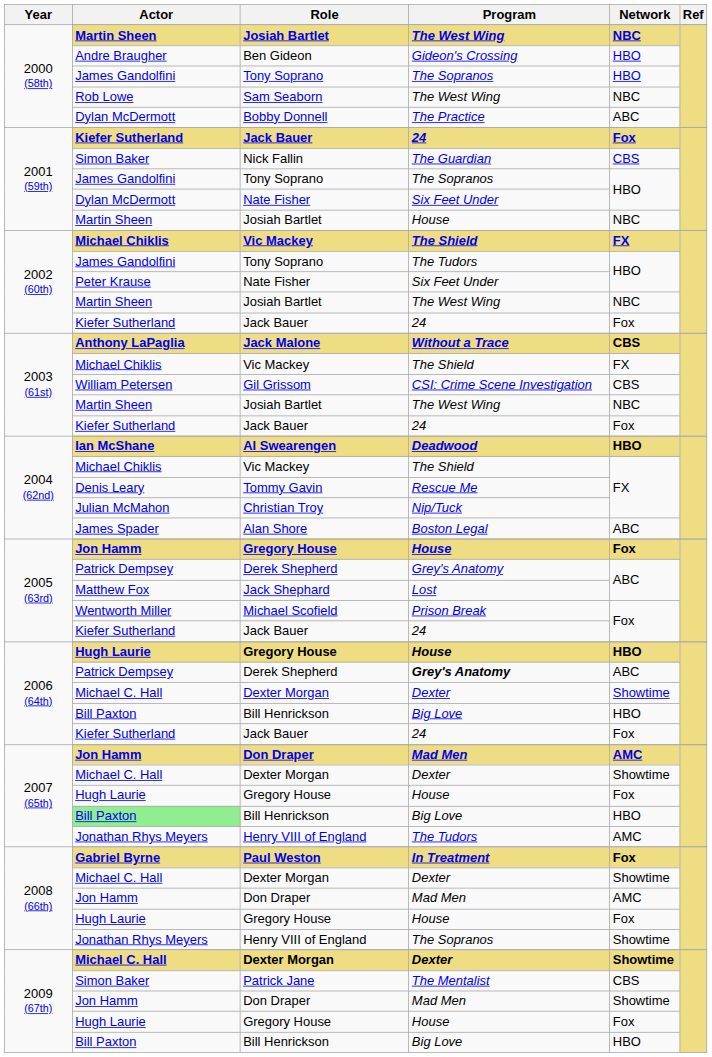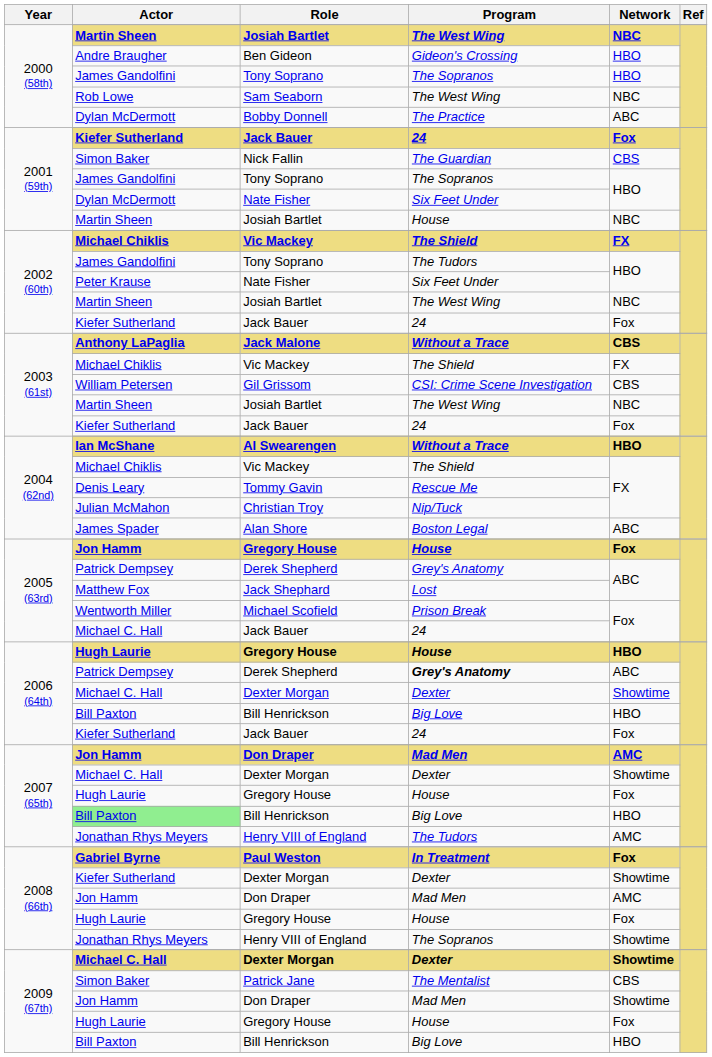 <table class="wikitable">
 <tr>
 <th style="width:10%;">Year</th>
 <th style="width:25%;">Actor</th>
 <th style="width:25%;">Role</th>
 <th style="width:30%;">Program</th>
 <th style="width:10%;">Network</th>
 <th style="width:5%;">Ref</th>
 </tr>
 <tr>
 <td rowspan="6" style="text-align:center;">2000 <br><small><a href='#'>(58th)</a></small></td>
 </tr>
 <tr style="background:#EEDD82;">
 <td><strong><a href='#'>Martin Sheen</a> </strong></td>
 <td><strong><a href='#'>Josiah Bartlet</a></strong></td>
 <td><strong><em><a href='#'>The West Wing</a></em></strong></td>
 <td><strong><a href='#'>NBC</a></strong></td>
 <td rowspan="5"></td>
 </tr>
 <tr>
 <td><a href='#'>Andre Braugher</a></td>
 <td>Ben Gideon</td>
 <td><em><a href='#'>Gideon's Crossing</a></em></td>
 <td><a href='#'>HBO</a></td>
 </tr>
 <tr>
 <td><a href='#'>James Gandolfini</a></td>
 <td><a href='#'>Tony Soprano</a></td>
 <td><em><a href='#'>The Sopranos</a></em></td>
 <td><a href='#'>HBO</a></td>
 </tr>
 <tr>
 <td><a href='#'>Rob Lowe</a></td>
 <td><a href='#'>Sam Seaborn</a></td>
 <td><em>The West Wing</em></td>
 <td>NBC</td>
 </tr>
 <tr>
 <td><a href='#'>Dylan McDermott</a></td>
 <td><a href='#'>Bobby Donnell</a></td>
 <td><em><a href='#'>The Practice</a></em></td>
 <td>ABC</td>
 </tr>
 <tr>
 <td rowspan="6" style="text-align:center;">2001 <br><small><a href='#'>(59th)</a></small></td>
 </tr>
 <tr style="background:#EEDD82;">
 <td><strong><a href='#'>Kiefer Sutherland</a> </strong></td>
 <td><strong><a href='#'>Jack Bauer</a></strong></td>
 <td><strong><em><a href='#'>24</a></em></strong></td>
 <td><strong><a href='#'>Fox</a></strong></td>
 <td rowspan="5"></td>
 </tr>
 <tr>
 <td><a href='#'>Simon Baker</a></td>
 <td>Nick Fallin</td>
 <td><em><a href='#'>The Guardian</a></em></td>
 <td><a href='#'>CBS</a></td>
 </tr>
 <tr>
 <td><a href='#'>James Gandolfini</a></td>
 <td>Tony Soprano</td>
 <td><em>The Sopranos</em></td>
 <td rowspan="2">HBO</td>
 </tr>
 <tr>
 <td><a href='#'>Dylan McDermott</a></td>
 <td><a href='#'>Nate Fisher</a></td>
 <td><em><a href='#'>Six Feet Under</a></em></td>
 </tr>
 <tr>
 <td><a href='#'>Martin Sheen</a></td>
 <td>Josiah Bartlet</td>
 <td><em>House</em></td>
 <td>NBC</td>
 </tr>
 <tr>
 <td rowspan="6" style="text-align:center;">2002 <br><small><a href='#'>(60th)</a></small></td>
 </tr>
 <tr style="background:#EEDD82;">
 <td><strong><a href='#'>Michael Chiklis</a> </strong></td>
 <td><strong><a href='#'>Vic Mackey</a></strong></td>
 <td><strong><em><a href='#'>The Shield</a></em></strong></td>
 <td><strong><a href='#'>FX</a></strong></td>
 <td rowspan="5"></td>
 </tr>
 <tr>
 <td><a href='#'>James Gandolfini</a></td>
 <td>Tony Soprano</td>
 <td><em>The Tudors</em></td>
 <td rowspan="2">HBO</td>
 </tr>
 <tr>
 <td><a href='#'>Peter Krause</a></td>
 <td>Nate Fisher</td>
 <td><em>Six Feet Under</em></td>
 </tr>
 <tr>
 <td><a href='#'>Martin Sheen</a></td>
 <td>Josiah Bartlet</td>
 <td><em>The West Wing</em></td>
 <td>NBC</td>
 </tr>
 <tr>
 <td><a href='#'>Kiefer Sutherland</a></td>
 <td>Jack Bauer</td>
 <td><em>24</em></td>
 <td>Fox</td>
 </tr>
 <tr>
 <td rowspan="6" style="text-align:center;">2003 <br><small><a href='#'>(61st)</a></small></td>
 </tr>
 <tr style="background:#EEDD82;">
 <td><strong><a href='#'>Anthony LaPaglia</a> </strong></td>
 <td><strong><a href='#'>Jack Malone</a></strong></td>
 <td><strong><em><a href='#'>Without a Trace</a></em></strong></td>
 <td><strong>CBS</strong></td>
 <td rowspan="5"></td>
 </tr>
 <tr>
 <td><a href='#'>Michael Chiklis</a></td>
 <td>Vic Mackey</td>
 <td><em>The Shield</em></td>
 <td>FX</td>
 </tr>
 <tr>
 <td><a href='#'>William Petersen</a></td>
 <td><a href='#'>Gil Grissom</a></td>
 <td><em><a href='#'>CSI: Crime Scene Investigation</a></em></td>
 <td>CBS</td>
 </tr>
 <tr>
 <td><a href='#'>Martin Sheen</a></td>
 <td>Josiah Bartlet</td>
 <td><em>The West Wing</em></td>
 <td>NBC</td>
 </tr>
 <tr>
 <td><a href='#'>Kiefer Sutherland</a></td>
 <td>Jack Bauer</td>
 <td><em>24</em></td>
 <td>Fox</td>
 </tr>
 <tr>
 <td rowspan="6" style="text-align:center;">2004 <br><small><a href='#'>(62nd)</a></small></td>
 </tr>
 <tr style="background:#EEDD82;">
 <td><strong><a href='#'>Ian McShane</a> </strong></td>
 <td><strong><a href='#'>Al Swearengen</a></strong></td>
-<td><strong><em><a href='#'>Deadwood</a></em></strong></td>
+<td><strong><em><a href='#'>Without a Trace</a></em></strong></td>
 <td><strong>HBO</strong></td>
 <td rowspan="5"></td>
 </tr>
 <tr>
 <td><a href='#'>Michael Chiklis</a></td>
 <td>Vic Mackey</td>
 <td><em>The Shield</em></td>
 <td rowspan="3">FX</td>
 </tr>
 <tr>
 <td><a href='#'>Denis Leary</a></td>
 <td><a href='#'>Tommy Gavin</a></td>
 <td><em><a href='#'>Rescue Me</a></em></td>
 </tr>
 <tr>
 <td><a href='#'>Julian McMahon</a></td>
 <td><a href='#'>Christian Troy</a></td>
 <td><em><a href='#'>Nip/Tuck</a></em></td>
 </tr>
 <tr>
 <td><a href='#'>James Spader</a></td>
 <td><a href='#'>Alan Shore</a></td>
 <td><em><a href='#'>Boston Legal</a></em></td>
 <td>ABC</td>
 </tr>
 <tr>
 <td rowspan="6" style="text-align:center;">2005 <br><small><a href='#'>(63rd)</a></small></td>
 </tr>
 <tr style="background:#EEDD82;">
 <td><strong><a href='#'>Jon Hamm</a> </strong></td>
 <td><strong><a href='#'>Gregory House</a></strong></td>
 <td><strong><em><a href='#'>House</a></em></strong></td>
 <td><strong>Fox</strong></td>
 <td rowspan="5"></td>
 </tr>
 <tr>
 <td><a href='#'>Patrick Dempsey</a></td>
 <td><a href='#'>Derek Shepherd</a></td>
 <td><em><a href='#'>Grey's Anatomy</a></em></td>
 <td rowspan="2">ABC</td>
 </tr>
 <tr>
 <td><a href='#'>Matthew Fox</a></td>
 <td><a href='#'>Jack Shephard</a></td>
 <td><em><a href='#'>Lost</a></em></td>
 </tr>
 <tr>
 <td><a href='#'>Wentworth Miller</a></td>
 <td><a href='#'>Michael Scofield</a></td>
 <td><em><a href='#'>Prison Break</a></em></td>
 <td rowspan="2">Fox</td>
 </tr>
 <tr>
-<td><a href='#'>Kiefer Sutherland</a></td>
+<td><a href='#'>Michael C. Hall</a></td>
 <td>Jack Bauer</td>
 <td><em>24</em></td>
 </tr>
 <tr>
 <td rowspan="6" style="text-align:center;">2006 <br><small><a href='#'>(64th)</a></small></td>
 </tr>
 <tr style="background:#EEDD82;">
 <td><strong><a href='#'>Hugh Laurie</a> </strong></td>
 <td><strong>Gregory House</strong></td>
 <td><strong><em>House</em></strong></td>
 <td><strong>HBO</strong></td>
 <td rowspan="5"></td>
 </tr>
 <tr>
 <td><a href='#'>Patrick Dempsey</a></td>
 <td>Derek Shepherd</td>
 <td><strong><em>Grey's Anatomy</em></strong></td>
 <td>ABC</td>
 </tr>
 <tr>
 <td><a href='#'>Michael C. Hall</a></td>
 <td><a href='#'>Dexter Morgan</a></td>
 <td><em><a href='#'>Dexter</a></em></td>
 <td><a href='#'>Showtime</a></td>
 </tr>
 <tr>
 <td><a href='#'>Bill Paxton</a></td>
 <td>Bill Henrickson</td>
 <td><em><a href='#'>Big Love</a></em></td>
 <td>HBO</td>
 </tr>
 <tr>
 <td><a href='#'>Kiefer Sutherland</a></td>
 <td>Jack Bauer</td>
 <td><em>24</em></td>
 <td>Fox</td>
 </tr>
 <tr>
 <td rowspan="6" style="text-align:center;">2007 <br><small><a href='#'>(65th)</a></small></td>
 </tr>
 <tr style="background:#EEDD82;">
 <td><strong><a href='#'>Jon Hamm</a> </strong></td>
 <td><strong><a href='#'>Don Draper</a></strong></td>
 <td><strong><em><a href='#'>Mad Men</a></em></strong></td>
 <td><strong><a href='#'>AMC</a></strong></td>
 <td rowspan="5"></td>
 </tr>
 <tr>
 <td><a href='#'>Michael C. Hall</a></td>
 <td>Dexter Morgan</td>
 <td><em>Dexter</em></td>
 <td>Showtime</td>
 </tr>
 <tr>
 <td><a href='#'>Hugh Laurie</a></td>
 <td>Gregory House</td>
 <td><em>House</em></td>
 <td>Fox</td>
 </tr>
 <tr>
 <td style="background: lightgreen;"><a href='#'>Bill Paxton</a></td>
 <td>Bill Henrickson</td>
 <td><em>Big Love</em></td>
 <td>HBO</td>
 </tr>
 <tr>
 <td><a href='#'>Jonathan Rhys Meyers</a></td>
 <td><a href='#'>Henry VIII of England</a></td>
 <td><em><a href='#'>The Tudors</a></em></td>
 <td>AMC</td>
 </tr>
 <tr>
 <td rowspan="6" style="text-align:center;">2008 <br><small><a href='#'>(66th)</a></small></td>
 </tr>
 <tr style="background:#EEDD82;">
 <td><strong><a href='#'>Gabriel Byrne</a> </strong></td>
 <td><strong><a href='#'>Paul Weston</a></strong></td>
 <td><strong><em><a href='#'>In Treatment</a></em></strong></td>
 <td><strong>Fox</strong></td>
 <td rowspan="5"></td>
 </tr>
 <tr>
-<td><a href='#'>Michael C. Hall</a></td>
+<td><a href='#'>Kiefer Sutherland</a></td>
 <td>Dexter Morgan</td>
 <td><em>Dexter</em></td>
 <td>Showtime</td>
 </tr>
 <tr>
 <td><a href='#'>Jon Hamm</a></td>
 <td>Don Draper</td>
 <td><em>Mad Men</em></td>
 <td>AMC</td>
 </tr>
 <tr>
 <td><a href='#'>Hugh Laurie</a></td>
 <td>Gregory House</td>
 <td><em>House</em></td>
 <td>Fox</td>
 </tr>
 <tr>
 <td><a href='#'>Jonathan Rhys Meyers</a></td>
 <td>Henry VIII of England</td>
 <td><em>The Sopranos</em></td>
 <td>Showtime</td>
 </tr>
 <tr>
 <td rowspan="6" style="text-align:center;">2009 <br><small><a href='#'>(67th)</a></small></td>
 </tr>
 <tr style="background:#EEDD82;">
 <td><strong><a href='#'>Michael C. Hall</a> </strong></td>
 <td><strong>Dexter Morgan</strong></td>
 <td><strong><em>Dexter</em></strong></td>
 <td><strong>Showtime</strong></td>
 <td rowspan="5"></td>
 </tr>
 <tr>
 <td><a href='#'>Simon Baker</a></td>
 <td><a href='#'>Patrick Jane</a></td>
 <td><em><a href='#'>The Mentalist</a></em></td>
 <td>CBS</td>
 </tr>
 <tr>
 <td><a href='#'>Jon Hamm</a></td>
 <td>Don Draper</td>
 <td><em>Mad Men</em></td>
 <td>Showtime</td>
 </tr>
 <tr>
 <td><a href='#'>Hugh Laurie</a></td>
 <td>Gregory House</td>
 <td><em>House</em></td>
 <td>Fox</td>
 </tr>
 <tr>
 <td><a href='#'>Bill Paxton</a></td>
 <td>Bill Henrickson</td>
 <td><em>Big Love</em></td>
 <td>HBO</td>
 </tr>
 </table>
